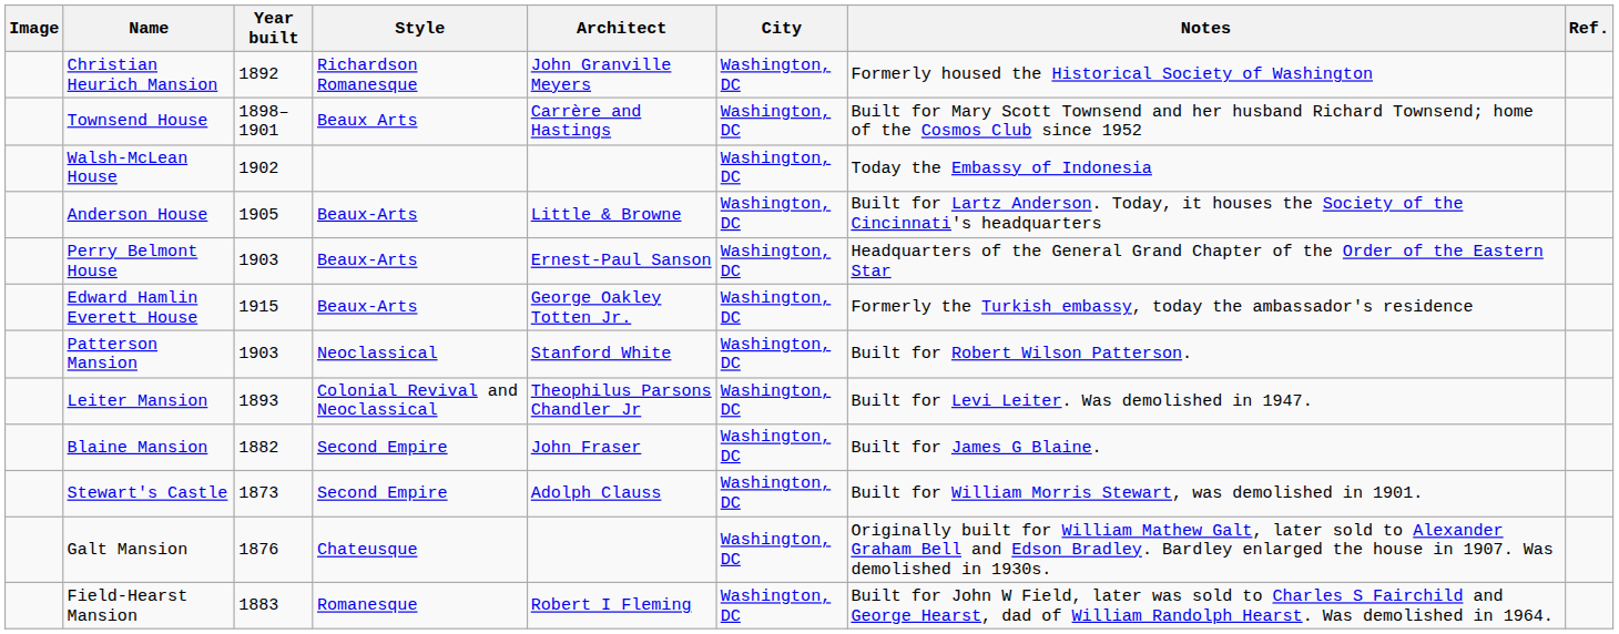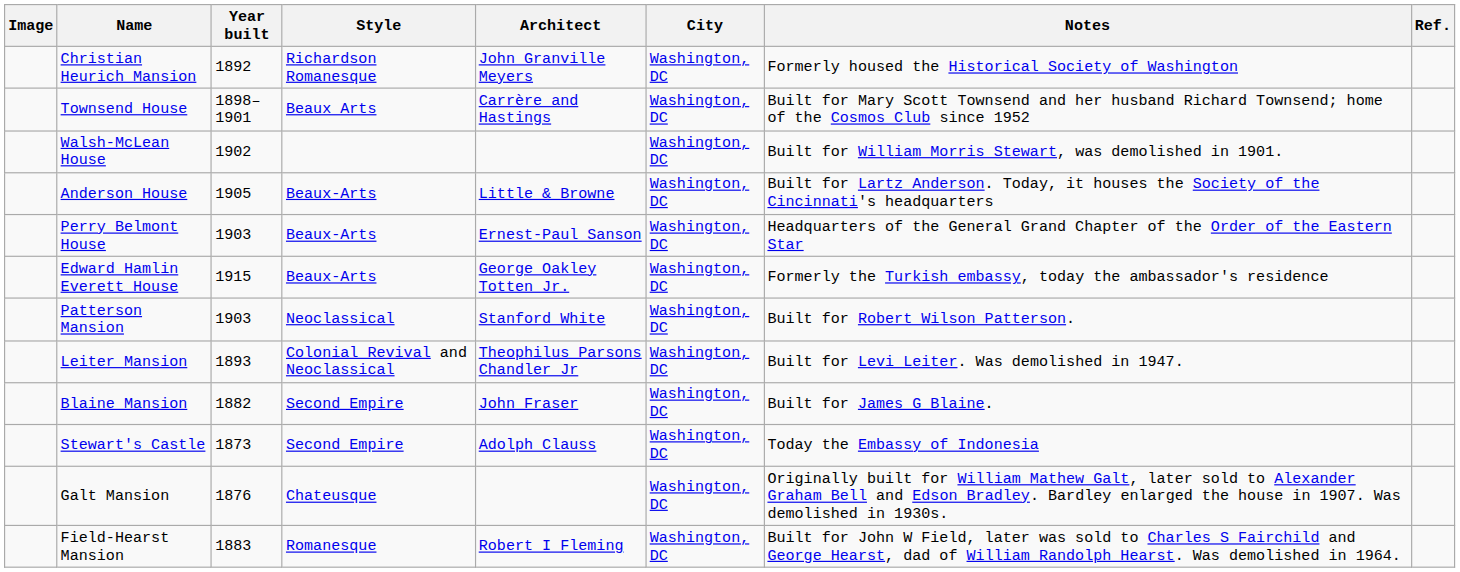 <table class="sortable wikitable">
 <tr>
 <th>Image</th>
 <th>Name</th>
 <th>Year built</th>
 <th>Style</th>
 <th>Architect</th>
 <th>City</th>
 <th>Notes</th>
 <th>Ref.</th>
 </tr>
 <tr>
 <td style="text-align:center;"><br><small></small></td>
 <td><a href='#'>Christian Heurich Mansion</a></td>
 <td>1892</td>
 <td><a href='#'>Richardson Romanesque</a></td>
 <td><a href='#'>John Granville Meyers</a></td>
 <td><a href='#'>Washington, DC</a></td>
 <td>Formerly housed the <a href='#'>Historical Society of Washington</a></td>
 <td></td>
 </tr>
 <tr>
 <td style="text-align:center;"><br><small></small></td>
 <td><a href='#'>Townsend House</a></td>
 <td>1898–1901</td>
 <td><a href='#'>Beaux Arts</a></td>
 <td><a href='#'>Carrère and Hastings</a></td>
 <td><a href='#'>Washington, DC</a></td>
 <td>Built for Mary Scott Townsend and her husband Richard Townsend; home of the <a href='#'>Cosmos Club</a> since 1952</td>
 <td></td>
 </tr>
 <tr>
 <td style="text-align:center;"><br><small></small></td>
 <td><a href='#'>Walsh-McLean House</a></td>
 <td>1902</td>
 <td></td>
 <td></td>
 <td><a href='#'>Washington, DC</a></td>
-<td>Today the <a href='#'>Embassy of Indonesia</a></td>
+<td>Built for <a href='#'>William Morris Stewart</a>, was demolished in 1901.</td>
 <td></td>
 </tr>
 <tr>
 <td style="text-align:center;"><br><small></small></td>
 <td><a href='#'>Anderson House</a></td>
 <td>1905</td>
 <td><a href='#'>Beaux-Arts</a></td>
 <td><a href='#'>Little & Browne</a></td>
 <td><a href='#'>Washington, DC</a></td>
 <td>Built for <a href='#'>Lartz Anderson</a>. Today, it houses the <a href='#'>Society of the Cincinnati</a>'s headquarters</td>
 <td></td>
 </tr>
 <tr>
 <td style="text-align:center;"><br><small></small></td>
 <td><a href='#'>Perry Belmont House</a></td>
 <td>1903</td>
 <td><a href='#'>Beaux-Arts</a></td>
 <td><a href='#'>Ernest-Paul Sanson</a></td>
 <td><a href='#'>Washington, DC</a></td>
 <td>Headquarters of the General Grand Chapter of the <a href='#'>Order of the Eastern Star</a></td>
 <td></td>
 </tr>
 <tr>
 <td style="text-align:center;"><br><small></small></td>
 <td><a href='#'>Edward Hamlin Everett House</a></td>
 <td>1915</td>
 <td><a href='#'>Beaux-Arts</a></td>
 <td><a href='#'>George Oakley Totten Jr.</a></td>
 <td><a href='#'>Washington, DC</a></td>
 <td>Formerly the <a href='#'>Turkish embassy</a>, today the ambassador's residence</td>
 <td></td>
 </tr>
 <tr>
 <td></td>
 <td><a href='#'>Patterson Mansion</a></td>
 <td>1903</td>
 <td><a href='#'>Neoclassical</a></td>
 <td><a href='#'>Stanford White</a></td>
 <td><a href='#'>Washington, DC</a></td>
 <td>Built for <a href='#'>Robert Wilson Patterson</a>.</td>
 <td></td>
 </tr>
 <tr>
 <td></td>
 <td><a href='#'>Leiter Mansion</a></td>
 <td>1893</td>
 <td><a href='#'>Colonial Revival</a> and <a href='#'>Neoclassical</a></td>
 <td><a href='#'>Theophilus Parsons Chandler Jr</a></td>
 <td><a href='#'>Washington, DC</a></td>
 <td>Built for <a href='#'>Levi Leiter</a>. Was demolished in 1947.</td>
 <td></td>
 </tr>
 <tr>
 <td></td>
 <td><a href='#'>Blaine Mansion</a></td>
 <td>1882</td>
 <td><a href='#'>Second Empire</a></td>
 <td><a href='#'>John Fraser</a></td>
 <td><a href='#'>Washington, DC</a></td>
 <td>Built for <a href='#'>James G Blaine</a>.</td>
 <td></td>
 </tr>
 <tr>
 <td></td>
 <td><a href='#'>Stewart's Castle</a></td>
 <td>1873</td>
 <td><a href='#'>Second Empire</a></td>
 <td><a href='#'>Adolph Clauss</a></td>
 <td><a href='#'>Washington, DC</a></td>
-<td>Built for <a href='#'>William Morris Stewart</a>, was demolished in 1901.</td>
+<td>Today the <a href='#'>Embassy of Indonesia</a></td>
 <td></td>
 </tr>
 <tr>
 <td></td>
 <td>Galt Mansion</td>
 <td>1876</td>
 <td><a href='#'>Chateusque</a></td>
 <td></td>
 <td><a href='#'>Washington, DC</a></td>
 <td>Originally built for <a href='#'>William Mathew Galt</a>, later sold to <a href='#'>Alexander Graham Bell</a> and <a href='#'>Edson Bradley</a>. Bardley enlarged the house in 1907. Was demolished in 1930s.</td>
 <td></td>
 </tr>
 <tr>
 <td></td>
 <td>Field-Hearst Mansion</td>
 <td>1883</td>
 <td><a href='#'>Romanesque</a></td>
 <td><a href='#'>Robert I Fleming</a></td>
 <td><a href='#'>Washington, DC</a></td>
 <td>Built for John W Field, later was sold to <a href='#'>Charles S Fairchild</a> and <a href='#'>George Hearst</a>, dad of <a href='#'>William Randolph Hearst</a>. Was demolished in 1964.</td>
 <td></td>
 </tr>
 </table>
